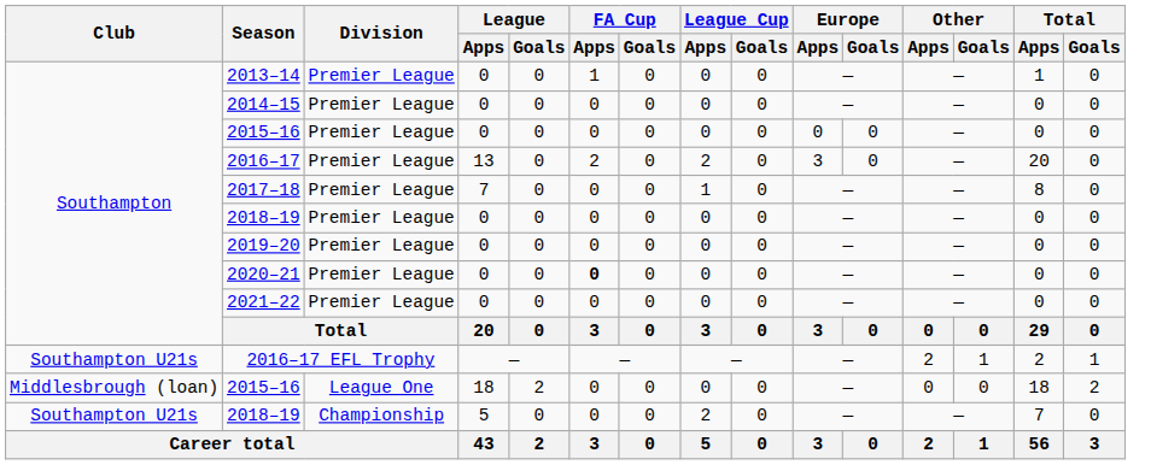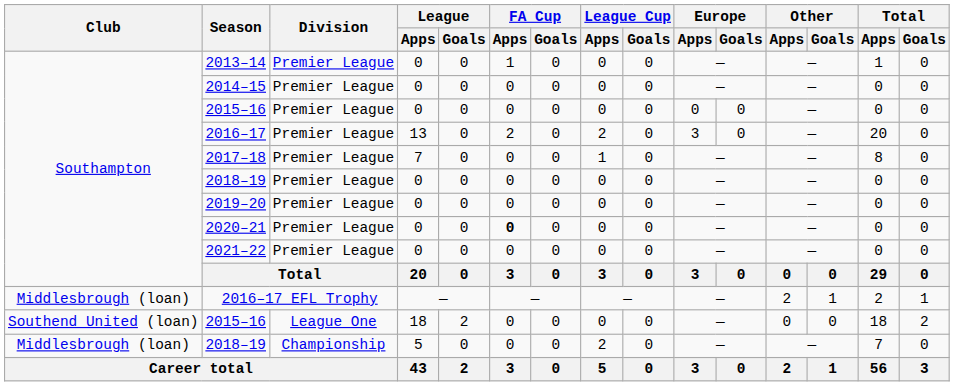 <table class=wikitable style="text-align:center">
 <tr>
 <th rowspan="2">Club</th>
 <th rowspan="2">Season</th>
 <th rowspan="2">Division</th>
 <th colspan="2">League</th>
 <th colspan="2"><a href='#'>FA Cup</a></th>
 <th colspan="2"><a href='#'>League Cup</a></th>
 <th colspan="2">Europe</th>
 <th colspan="2">Other</th>
 <th colspan="2">Total</th>
 </tr>
 <tr>
 <th>Apps</th>
 <th>Goals</th>
 <th>Apps</th>
 <th>Goals</th>
 <th>Apps</th>
 <th>Goals</th>
 <th>Apps</th>
 <th>Goals</th>
 <th>Apps</th>
 <th>Goals</th>
 <th>Apps</th>
 <th>Goals</th>
 </tr>
 <tr>
 <td rowspan="10"><a href='#'>Southampton</a></td>
 <td><a href='#'>2013–14</a></td>
 <td><a href='#'>Premier League</a></td>
 <td>0</td>
 <td>0</td>
 <td>1</td>
 <td>0</td>
 <td>0</td>
 <td>0</td>
 <td colspan="2">—</td>
 <td colspan="2">—</td>
 <td>1</td>
 <td>0</td>
 </tr>
 <tr>
 <td><a href='#'>2014–15</a></td>
 <td>Premier League</td>
 <td>0</td>
 <td>0</td>
 <td>0</td>
 <td>0</td>
 <td>0</td>
 <td>0</td>
 <td colspan="2">—</td>
 <td colspan="2">—</td>
 <td>0</td>
 <td>0</td>
 </tr>
 <tr>
 <td><a href='#'>2015–16</a></td>
 <td>Premier League</td>
 <td>0</td>
 <td>0</td>
 <td>0</td>
 <td>0</td>
 <td>0</td>
 <td>0</td>
 <td>0</td>
 <td>0</td>
 <td colspan="2">—</td>
 <td>0</td>
 <td>0</td>
 </tr>
 <tr>
 <td><a href='#'>2016–17</a></td>
 <td>Premier League</td>
 <td>13</td>
 <td>0</td>
 <td>2</td>
 <td>0</td>
 <td>2</td>
 <td>0</td>
 <td>3</td>
 <td>0</td>
 <td colspan="2">—</td>
 <td>20</td>
 <td>0</td>
 </tr>
 <tr>
 <td><a href='#'>2017–18</a></td>
 <td>Premier League</td>
 <td>7</td>
 <td>0</td>
 <td>0</td>
 <td>0</td>
 <td>1</td>
 <td>0</td>
 <td colspan="2">—</td>
 <td colspan="2">—</td>
 <td>8</td>
 <td>0</td>
 </tr>
 <tr>
 <td><a href='#'>2018–19</a></td>
 <td>Premier League</td>
 <td>0</td>
 <td>0</td>
 <td>0</td>
 <td>0</td>
 <td>0</td>
 <td>0</td>
 <td colspan="2">—</td>
 <td colspan="2">—</td>
 <td>0</td>
 <td>0</td>
 </tr>
 <tr>
 <td><a href='#'>2019–20</a></td>
 <td>Premier League</td>
 <td>0</td>
 <td>0</td>
 <td>0</td>
 <td>0</td>
 <td>0</td>
 <td>0</td>
 <td colspan="2">—</td>
 <td colspan="2">—</td>
 <td>0</td>
 <td>0</td>
 </tr>
 <tr>
 <td><a href='#'>2020–21</a></td>
 <td>Premier League</td>
 <td>0</td>
 <td>0</td>
 <td><strong>0</strong></td>
 <td>0</td>
 <td>0</td>
 <td>0</td>
 <td colspan="2">—</td>
 <td colspan="2">—</td>
 <td>0</td>
 <td>0</td>
 </tr>
 <tr>
 <td><a href='#'>2021–22</a></td>
 <td>Premier League</td>
 <td>0</td>
 <td>0</td>
 <td>0</td>
 <td>0</td>
 <td>0</td>
 <td>0</td>
 <td colspan="2">—</td>
 <td colspan="2">—</td>
 <td>0</td>
 <td>0</td>
 </tr>
 <tr>
 <th colspan="2">Total</th>
 <th>20</th>
 <th>0</th>
 <th>3</th>
 <th>0</th>
 <th>3</th>
 <th>0</th>
 <th>3</th>
 <th>0</th>
 <th>0</th>
 <th>0</th>
 <th>29</th>
 <th>0</th>
 </tr>
 <tr>
-<td><a href='#'>Southampton U21s</a></td>
+<td><a href='#'>Middlesbrough</a> (loan)</td>
 <td colspan="2"><a href='#'>2016–17 EFL Trophy</a></td>
 <td colspan="2">—</td>
 <td colspan="2">—</td>
 <td colspan="2">—</td>
 <td colspan="2">—</td>
 <td>2</td>
 <td>1</td>
 <td>2</td>
 <td>1</td>
 </tr>
 <tr>
-<td><a href='#'>Middlesbrough</a> (loan)</td>
+<td><a href='#'>Southend United</a> (loan)</td>
 <td><a href='#'>2015–16</a></td>
 <td><a href='#'>League One</a></td>
 <td>18</td>
 <td>2</td>
 <td>0</td>
 <td>0</td>
 <td>0</td>
 <td>0</td>
 <td colspan="2">—</td>
 <td>0</td>
 <td>0</td>
 <td>18</td>
 <td>2</td>
 </tr>
 <tr>
-<td><a href='#'>Southampton U21s</a></td>
+<td><a href='#'>Middlesbrough</a> (loan)</td>
 <td><a href='#'>2018–19</a></td>
 <td><a href='#'>Championship</a></td>
 <td>5</td>
 <td>0</td>
 <td>0</td>
 <td>0</td>
 <td>2</td>
 <td>0</td>
 <td colspan="2">—</td>
 <td colspan="2">—</td>
 <td>7</td>
 <td>0</td>
 </tr>
 <tr>
 <th colspan="3">Career total</th>
 <th>43</th>
 <th>2</th>
 <th>3</th>
 <th>0</th>
 <th>5</th>
 <th>0</th>
 <th>3</th>
 <th>0</th>
 <th>2</th>
 <th>1</th>
 <th>56</th>
 <th>3</th>
 </tr>
 </table>
